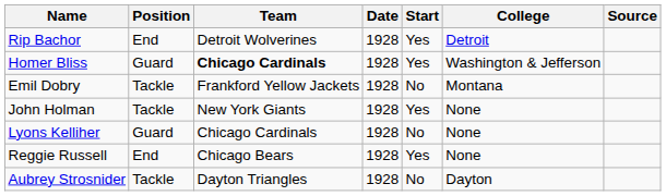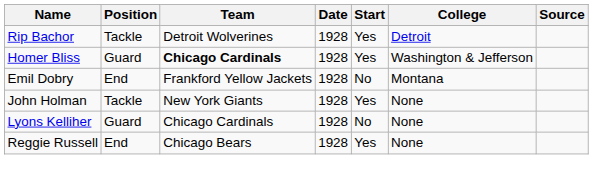 <table class="wikitable sortable">
 <tr>
 <th>Name</th>
 <th>Position</th>
 <th>Team</th>
 <th>Date</th>
 <th>Start</th>
 <th>College</th>
 <th>Source</th>
 </tr>
 <tr>
 <td><a href='#'>Rip Bachor</a></td>
-<td>End</td>
+<td>Tackle</td>
 <td>Detroit Wolverines</td>
 <td>1928</td>
 <td>Yes</td>
 <td><a href='#'>Detroit</a></td>
 <td></td>
 </tr>
 <tr>
 <td><a href='#'>Homer Bliss</a></td>
 <td>Guard</td>
 <td><strong>Chicago Cardinals</strong></td>
 <td>1928</td>
 <td>Yes</td>
 <td>Washington & Jefferson</td>
 <td></td>
 </tr>
 <tr>
 <td>Emil Dobry</td>
-<td>Tackle</td>
+<td>End</td>
 <td>Frankford Yellow Jackets</td>
 <td>1928</td>
 <td>No</td>
 <td>Montana</td>
 <td></td>
 </tr>
 <tr>
 <td>John Holman</td>
 <td>Tackle</td>
 <td>New York Giants</td>
 <td>1928</td>
 <td>Yes</td>
 <td>None</td>
 <td></td>
 </tr>
 <tr>
 <td><a href='#'>Lyons Kelliher</a></td>
 <td>Guard</td>
 <td>Chicago Cardinals</td>
 <td>1928</td>
 <td>No</td>
 <td>None</td>
 <td></td>
 </tr>
 <tr>
 <td>Reggie Russell</td>
 <td>End</td>
 <td>Chicago Bears</td>
 <td>1928</td>
 <td>Yes</td>
 <td>None</td>
 <td></td>
 </tr>
-<tr>
-<td><a href='#'>Aubrey Strosnider</a></td>
-<td>Tackle</td>
-<td>Dayton Triangles</td>
-<td>1928</td>
-<td>No</td>
-<td>Dayton</td>
-<td></td>
-</tr>
 </table>
